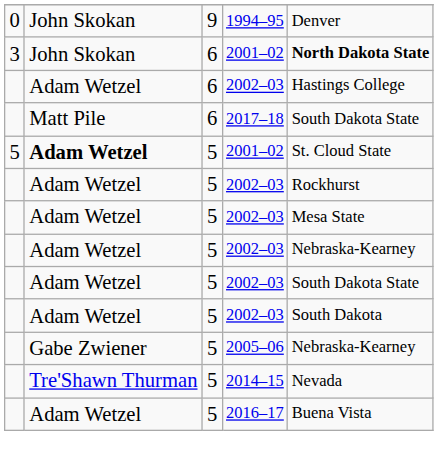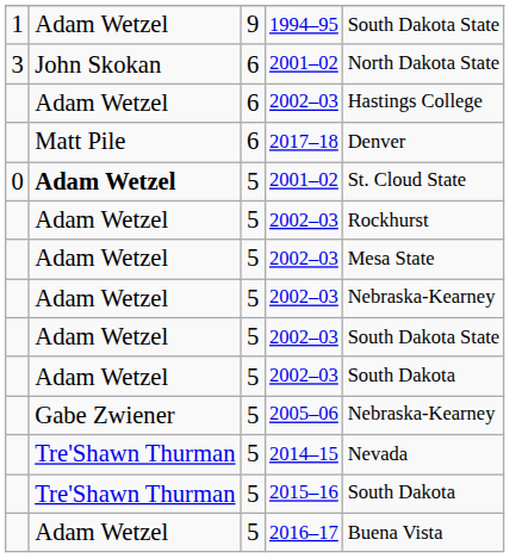 <table class="wikitable">
 <tr>
 </tr>
 <tr>
-<td>0</td>
-<td>John Skokan</td>
+<td>1</td>
+<td>Adam Wetzel</td>
 <td>9</td>
 <td style="font-size:80%;"><a href='#'>1994–95</a></td>
-<td style="font-size:80%;">Denver</td>
+<td style="font-size:80%;">South Dakota State</td>
 </tr>
 <tr>
 <td>3</td>
 <td>John Skokan</td>
 <td>6</td>
 <td style="font-size:80%;"><a href='#'>2001–02</a></td>
-<td style="font-size:80%;"><strong>North Dakota State</strong></td>
+<td style="font-size:80%;">North Dakota State</td>
 </tr>
 <tr>
 <td></td>
 <td>Adam Wetzel</td>
 <td>6</td>
 <td style="font-size:80%;"><a href='#'>2002–03</a></td>
 <td style="font-size:80%;">Hastings College</td>
 </tr>
 <tr>
 <td></td>
 <td>Matt Pile</td>
 <td>6</td>
 <td style="font-size:80%;"><a href='#'>2017–18</a></td>
-<td style="font-size:80%;">South Dakota State</td>
+<td style="font-size:80%;">Denver</td>
 </tr>
 <tr>
-<td>5</td>
+<td>0</td>
 <td><strong>Adam Wetzel</strong></td>
 <td>5</td>
 <td style="font-size:80%;"><a href='#'>2001–02</a></td>
 <td style="font-size:80%;">St. Cloud State</td>
 </tr>
 <tr>
 <td></td>
 <td>Adam Wetzel</td>
 <td>5</td>
 <td style="font-size:80%;"><a href='#'>2002–03</a></td>
 <td style="font-size:80%;">Rockhurst</td>
 </tr>
 <tr>
 <td></td>
 <td>Adam Wetzel</td>
 <td>5</td>
 <td style="font-size:80%;"><a href='#'>2002–03</a></td>
 <td style="font-size:80%;">Mesa State</td>
 </tr>
 <tr>
 <td></td>
 <td>Adam Wetzel</td>
 <td>5</td>
 <td style="font-size:80%;"><a href='#'>2002–03</a></td>
 <td style="font-size:80%;">Nebraska-Kearney</td>
 </tr>
 <tr>
 <td></td>
 <td>Adam Wetzel</td>
 <td>5</td>
 <td style="font-size:80%;"><a href='#'>2002–03</a></td>
 <td style="font-size:80%;">South Dakota State</td>
 </tr>
 <tr>
 <td></td>
 <td>Adam Wetzel</td>
 <td>5</td>
 <td style="font-size:80%;"><a href='#'>2002–03</a></td>
 <td style="font-size:80%;">South Dakota</td>
 </tr>
 <tr>
 <td></td>
 <td>Gabe Zwiener</td>
 <td>5</td>
 <td style="font-size:80%;"><a href='#'>2005–06</a></td>
 <td style="font-size:80%;">Nebraska-Kearney</td>
 </tr>
 <tr>
 <td></td>
 <td><a href='#'>Tre'Shawn Thurman</a></td>
 <td>5</td>
 <td style="font-size:80%;"><a href='#'>2014–15</a></td>
 <td style="font-size:80%;">Nevada</td>
 </tr>
 <tr>
 <td></td>
+<td><a href='#'>Tre'Shawn Thurman</a></td>
+<td>5</td>
+<td style="font-size:80%;"><a href='#'>2015–16</a></td>
+<td style="font-size:80%;">South Dakota</td>
+</tr>
+<tr>
+<td></td>
 <td>Adam Wetzel</td>
 <td>5</td>
 <td style="font-size:80%;"><a href='#'>2016–17</a></td>
 <td style="font-size:80%;">Buena Vista</td>
 </tr>
 </table>
